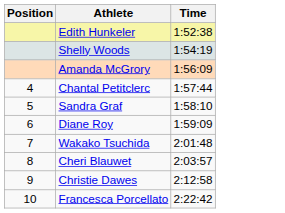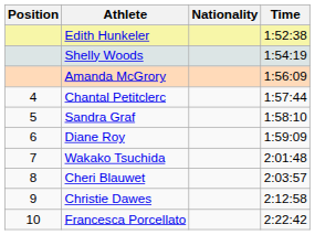 <table class="wikitable sortable">
 <tr>
 <th>Position</th>
 <th>Athlete</th>
+<th>Nationality</th>
 <th>Time</th>
 </tr>
 <tr bgcolor="#F7F6A8">
 <td align=center></td>
 <td><a href='#'>Edith Hunkeler</a></td>
+<td></td>
 <td>1:52:38</td>
 </tr>
 <tr bgcolor="#DCE5E5">
 <td align=center></td>
 <td><a href='#'>Shelly Woods</a></td>
+<td></td>
 <td>1:54:19</td>
 </tr>
 <tr bgcolor="#FFDAB9">
 <td align=center></td>
 <td><a href='#'>Amanda McGrory</a></td>
+<td></td>
 <td>1:56:09</td>
 </tr>
 <tr>
 <td align=center>4</td>
 <td><a href='#'>Chantal Petitclerc</a></td>
+<td></td>
 <td>1:57:44</td>
 </tr>
 <tr>
 <td align=center>5</td>
 <td><a href='#'>Sandra Graf</a></td>
+<td></td>
 <td>1:58:10</td>
 </tr>
 <tr>
 <td align=center>6</td>
 <td><a href='#'>Diane Roy</a></td>
+<td></td>
 <td>1:59:09</td>
 </tr>
 <tr>
 <td align=center>7</td>
 <td><a href='#'>Wakako Tsuchida</a></td>
+<td></td>
 <td>2:01:48</td>
 </tr>
 <tr>
 <td align=center>8</td>
 <td><a href='#'>Cheri Blauwet</a></td>
+<td></td>
 <td>2:03:57</td>
 </tr>
 <tr>
 <td align=center>9</td>
 <td><a href='#'>Christie Dawes</a></td>
+<td></td>
 <td>2:12:58</td>
 </tr>
 <tr>
 <td align=center>10</td>
 <td><a href='#'>Francesca Porcellato</a></td>
+<td></td>
 <td>2:22:42</td>
 </tr>
 </table>
